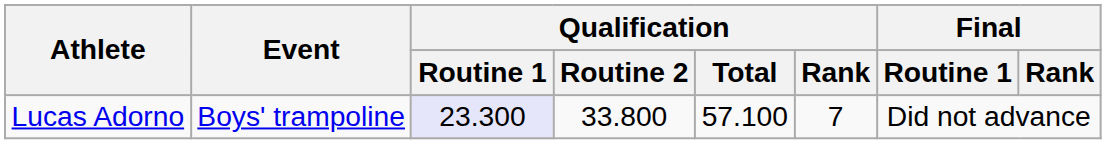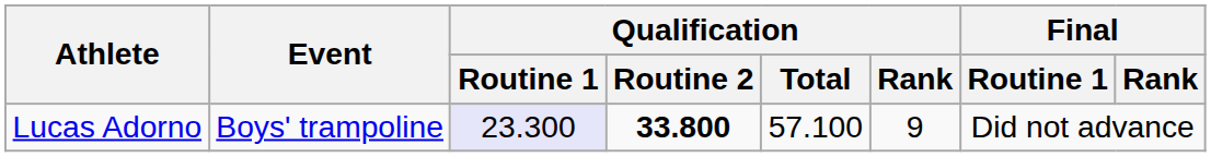 <table class="wikitable" border="1" style="font-size:90%">
 <tr>
 <th rowspan=2>Athlete</th>
 <th rowspan=2>Event</th>
 <th colspan=4>Qualification</th>
 <th colspan=2>Final</th>
 </tr>
 <tr>
 <th>Routine 1</th>
 <th>Routine 2</th>
 <th>Total</th>
 <th>Rank</th>
 <th>Routine 1</th>
 <th>Rank</th>
 </tr>
 <tr>
 <td><a href='#'>Lucas Adorno</a></td>
 <td><a href='#'>Boys' trampoline</a></td>
 <td align=center style="background: lavender;">23.300</td>
-<td align=center>33.800</td>
+<td align=center><strong>33.800</strong></td>
 <td align=center>57.100</td>
-<td align=center>7</td>
+<td align=center>9</td>
 <td align=center colspan=2>Did not advance</td>
 </tr>
 </table>
